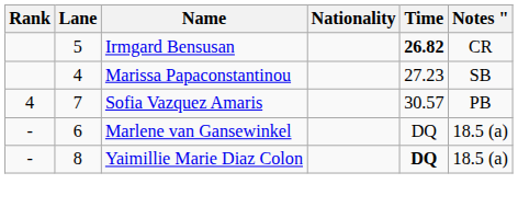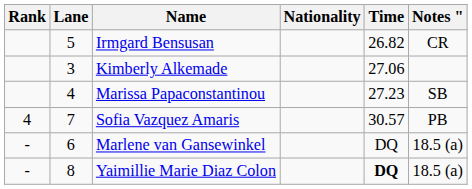 <table class='wikitable sortable'  style='text-align:center'>
 <tr>
 <th>Rank</th>
 <th>Lane</th>
 <th>Name</th>
 <th>Nationality</th>
 <th>Time</th>
 <th>Notes "</th>
 </tr>
 <tr>
 <td></td>
 <td>5</td>
 <td align=left><a href='#'>Irmgard Bensusan</a></td>
 <td align=left></td>
-<td><strong>26.82</strong></td>
+<td>26.82</td>
 <td>CR</td>
+</tr>
+<tr>
+<td></td>
+<td>3</td>
+<td align=left><a href='#'>Kimberly Alkemade  </a></td>
+<td align=left></td>
+<td>27.06</td>
+<td></td>
 </tr>
 <tr>
 <td></td>
 <td>4</td>
 <td align=left><a href='#'>Marissa Papaconstantinou </a></td>
 <td align=left></td>
 <td>27.23</td>
 <td>SB</td>
 </tr>
 <tr>
 <td>4</td>
 <td>7</td>
 <td align=left><a href='#'>Sofia Vazquez Amaris </a></td>
 <td align=left></td>
 <td>30.57</td>
 <td>PB</td>
 </tr>
 <tr>
 <td>-</td>
 <td>6</td>
 <td align=left><a href='#'>Marlene van Gansewinkel</a></td>
 <td align=left></td>
 <td>DQ</td>
 <td>18.5 (a)</td>
 </tr>
 <tr>
 <td>-</td>
 <td>8</td>
 <td align=left><a href='#'>Yaimillie Marie Diaz Colon </a></td>
 <td align=left></td>
 <td><strong>DQ</strong></td>
 <td>18.5 (a)</td>
 </tr>
 </table>
